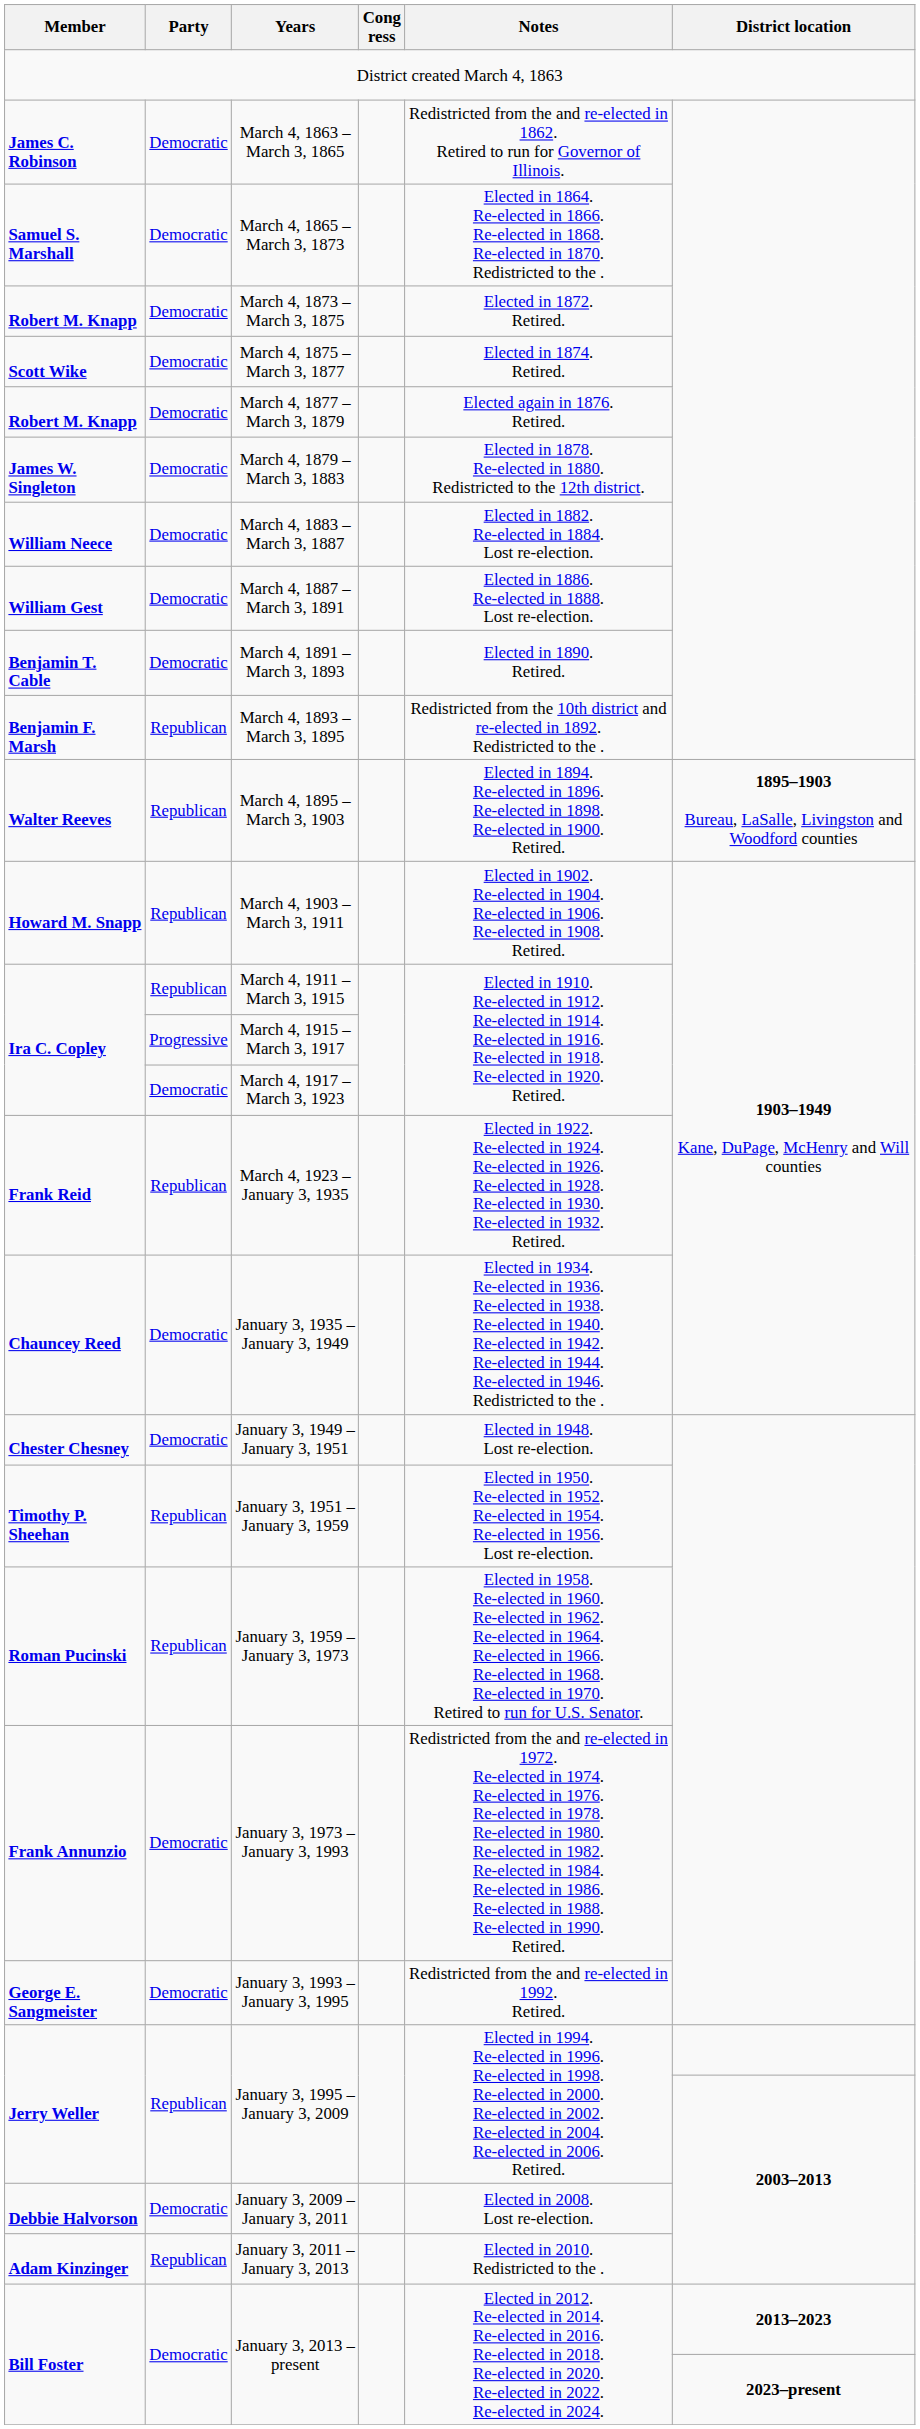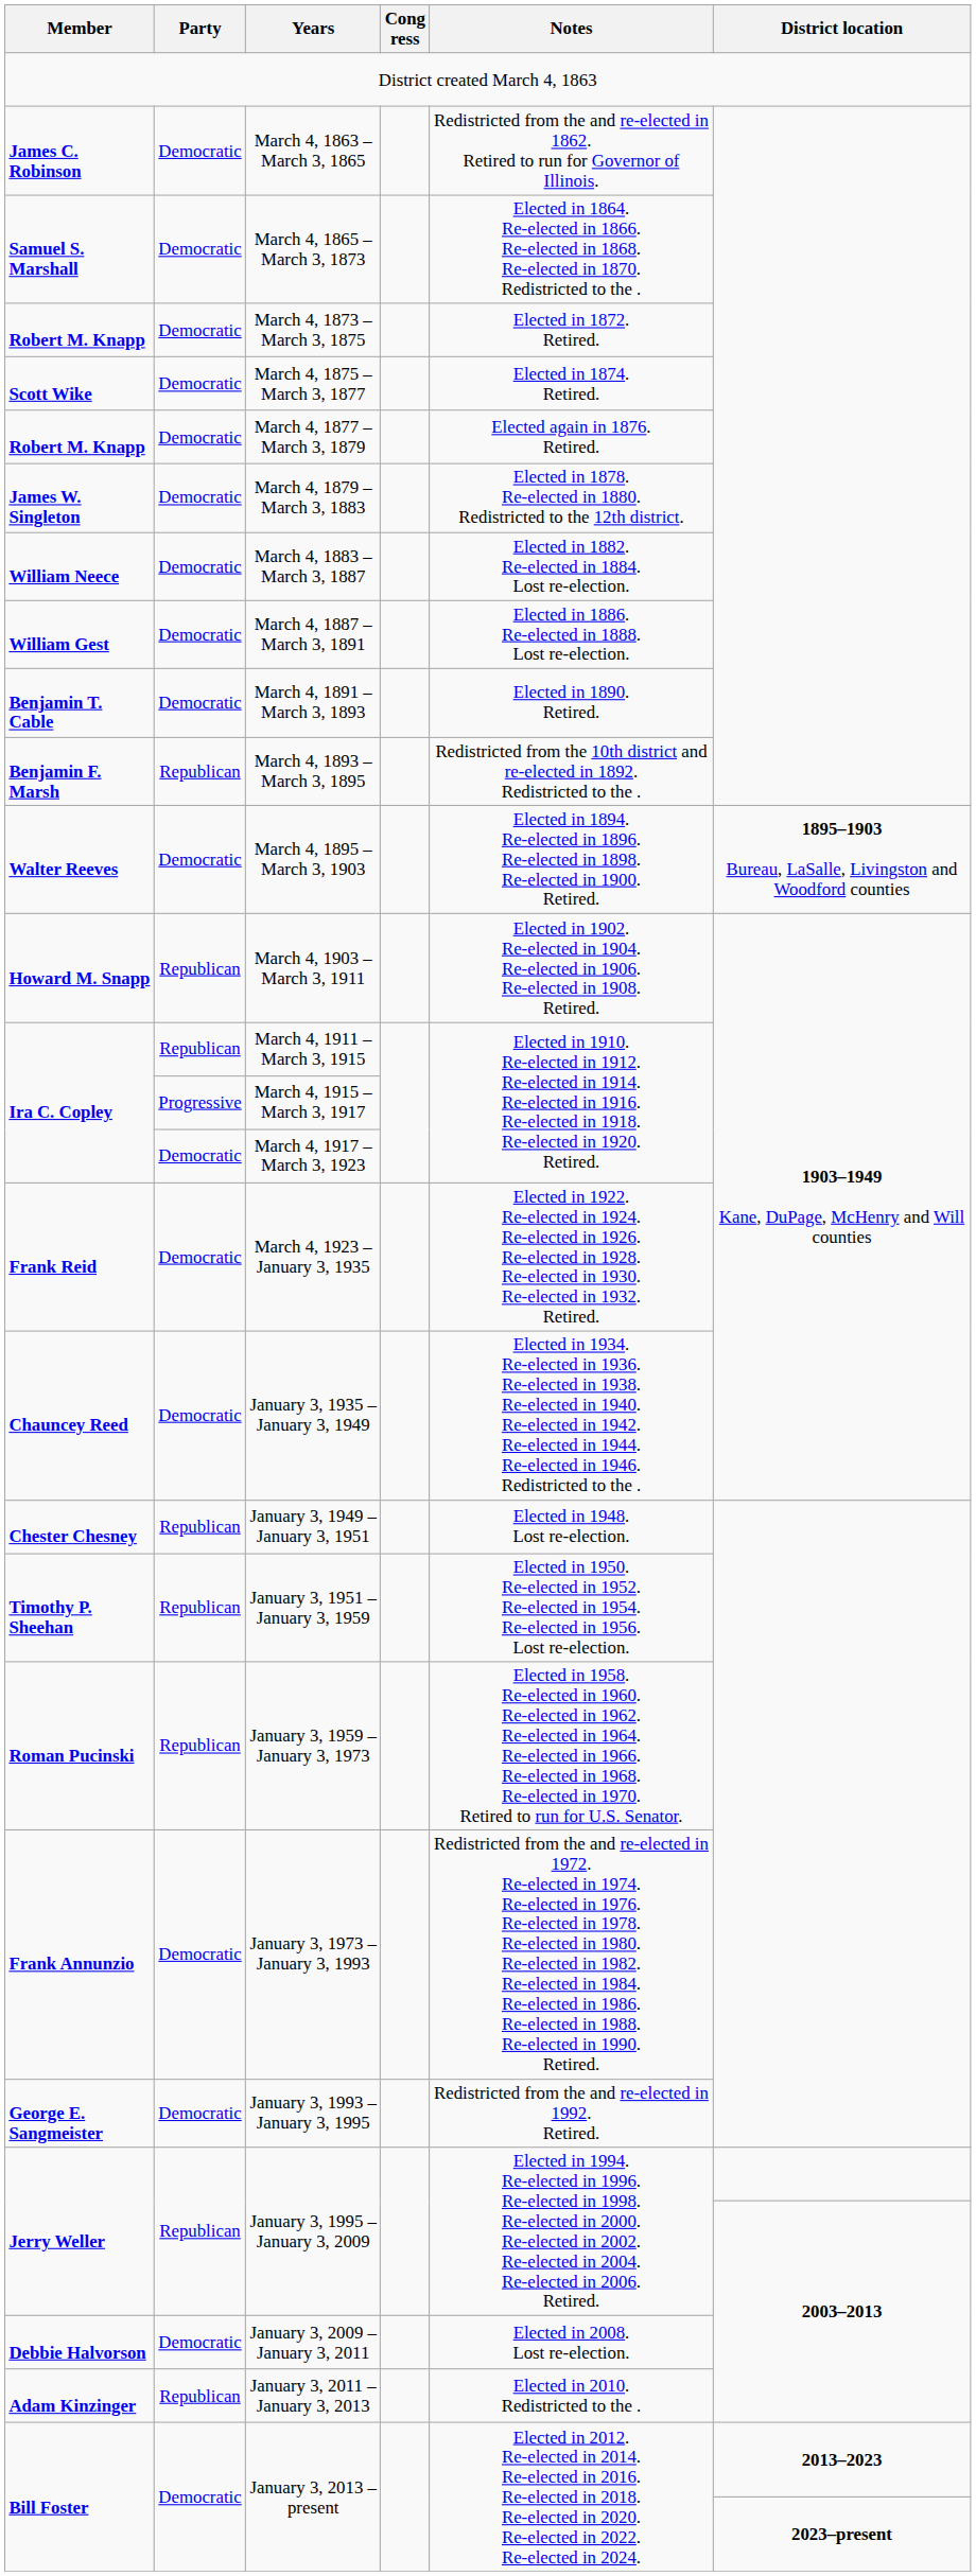 <table class=wikitable style="text-align:center">
 <tr>
 <th>Member</th>
 <th>Party</th>
 <th>Years</th>
 <th>Cong<br>ress</th>
 <th>Notes</th>
 <th>District location</th>
 </tr>
 <tr style="height:3em">
 <td colspan=6>District created March 4, 1863</td>
 </tr>
 <tr style="height:3em">
 <td align=left><br><strong><a href='#'>James C. Robinson</a></strong><br></td>
 <td><a href='#'>Democratic</a></td>
 <td nowrap>March 4, 1863 –<br>March 3, 1865</td>
 <td></td>
 <td>Redistricted from the  and <a href='#'>re-elected in 1862</a>.<br>Retired to run for <a href='#'>Governor of Illinois</a>.</td>
 </tr>
 <tr style="height:3em">
 <td align=left><br><strong><a href='#'>Samuel S. Marshall</a></strong><br></td>
 <td><a href='#'>Democratic</a></td>
 <td nowrap>March 4, 1865 –<br>March 3, 1873</td>
 <td></td>
 <td><a href='#'>Elected in 1864</a>.<br><a href='#'>Re-elected in 1866</a>.<br><a href='#'>Re-elected in 1868</a>.<br><a href='#'>Re-elected in 1870</a>.<br>Redistricted to the .</td>
 </tr>
 <tr style="height:3em">
 <td align=left><br><strong><a href='#'>Robert M. Knapp</a></strong><br></td>
 <td><a href='#'>Democratic</a></td>
 <td nowrap>March 4, 1873 –<br>March 3, 1875</td>
 <td></td>
 <td><a href='#'>Elected in 1872</a>.<br>Retired.</td>
 </tr>
 <tr style="height:3em">
 <td align=left><br><strong><a href='#'>Scott Wike</a></strong><br></td>
 <td><a href='#'>Democratic</a></td>
 <td nowrap>March 4, 1875 –<br>March 3, 1877</td>
 <td></td>
 <td><a href='#'>Elected in 1874</a>.<br>Retired.</td>
 </tr>
 <tr style="height:3em">
 <td align=left><br><strong><a href='#'>Robert M. Knapp</a></strong><br></td>
 <td><a href='#'>Democratic</a></td>
 <td nowrap>March 4, 1877 –<br>March 3, 1879</td>
 <td></td>
 <td><a href='#'>Elected again in 1876</a>.<br>Retired.</td>
 </tr>
 <tr style="height:3em">
 <td align=left><br><strong><a href='#'>James W. Singleton</a></strong><br></td>
 <td><a href='#'>Democratic</a></td>
 <td nowrap>March 4, 1879 –<br>March 3, 1883</td>
 <td></td>
 <td><a href='#'>Elected in 1878</a>.<br><a href='#'>Re-elected in 1880</a>.<br>Redistricted to the <a href='#'>12th district</a>.</td>
 </tr>
 <tr style="height:3em">
 <td align=left><br><strong><a href='#'>William Neece</a></strong><br></td>
 <td><a href='#'>Democratic</a></td>
 <td nowrap>March 4, 1883 –<br>March 3, 1887</td>
 <td></td>
 <td><a href='#'>Elected in 1882</a>.<br><a href='#'>Re-elected in 1884</a>.<br>Lost re-election.</td>
 </tr>
 <tr style="height:3em">
 <td align=left><br><strong><a href='#'>William Gest</a></strong><br></td>
 <td><a href='#'>Democratic</a></td>
 <td nowrap>March 4, 1887 –<br>March 3, 1891</td>
 <td></td>
 <td><a href='#'>Elected in 1886</a>.<br><a href='#'>Re-elected in 1888</a>.<br>Lost re-election.</td>
 </tr>
 <tr style="height:3em">
 <td align=left><br><strong><a href='#'>Benjamin T. Cable</a></strong><br></td>
 <td><a href='#'>Democratic</a></td>
 <td nowrap>March 4, 1891 –<br>March 3, 1893</td>
 <td></td>
 <td><a href='#'>Elected in 1890</a>.<br>Retired.</td>
 </tr>
 <tr style="height:3em">
 <td align=left><br><strong><a href='#'>Benjamin F. Marsh</a></strong><br></td>
 <td><a href='#'>Republican</a></td>
 <td nowrap>March 4, 1893 –<br>March 3, 1895</td>
 <td></td>
 <td>Redistricted from the <a href='#'>10th district</a> and <a href='#'>re-elected in 1892</a>.<br>Redistricted to the .</td>
 </tr>
 <tr style="height:3em">
 <td align=left><br><strong><a href='#'>Walter Reeves</a></strong><br></td>
-<td><a href='#'>Republican</a></td>
+<td><a href='#'>Democratic</a></td>
 <td nowrap>March 4, 1895 –<br>March 3, 1903</td>
 <td></td>
 <td><a href='#'>Elected in 1894</a>.<br><a href='#'>Re-elected in 1896</a>.<br><a href='#'>Re-elected in 1898</a>.<br><a href='#'>Re-elected in 1900</a>.<br>Retired.</td>
 <td><strong>1895–1903</strong><br><br><a href='#'>Bureau</a>, <a href='#'>LaSalle</a>, <a href='#'>Livingston</a> and <a href='#'>Woodford</a> counties</td>
 </tr>
 <tr style="height:3em">
 <td align=left><br><strong><a href='#'>Howard M. Snapp</a></strong><br></td>
 <td><a href='#'>Republican</a></td>
 <td nowrap>March 4, 1903 –<br>March 3, 1911</td>
 <td></td>
 <td><a href='#'>Elected in 1902</a>.<br><a href='#'>Re-elected in 1904</a>.<br><a href='#'>Re-elected in 1906</a>.<br><a href='#'>Re-elected in 1908</a>.<br>Retired.</td>
 <td rowspan=6><strong>1903–1949</strong><br><br><a href='#'>Kane</a>, <a href='#'>DuPage</a>, <a href='#'>McHenry</a> and <a href='#'>Will</a> counties</td>
 </tr>
 <tr style="height:3em">
 <td align=left rowspan=3><br><strong><a href='#'>Ira C. Copley</a></strong><br></td>
 <td><a href='#'>Republican</a></td>
 <td nowrap>March 4, 1911 –<br>March 3, 1915</td>
 <td rowspan=3></td>
 <td rowspan=3><a href='#'>Elected in 1910</a>.<br><a href='#'>Re-elected in 1912</a>.<br><a href='#'>Re-elected in 1914</a>.<br><a href='#'>Re-elected in 1916</a>.<br><a href='#'>Re-elected in 1918</a>.<br><a href='#'>Re-elected in 1920</a>.<br>Retired.</td>
 </tr>
 <tr style="height:3em">
 <td><a href='#'>Progressive</a></td>
 <td nowrap>March 4, 1915 –<br>March 3, 1917</td>
 </tr>
 <tr style="height:3em">
 <td><a href='#'>Democratic</a></td>
 <td nowrap>March 4, 1917 –<br>March 3, 1923</td>
 </tr>
 <tr style="height:3em">
 <td align=left><br><strong><a href='#'>Frank Reid</a></strong><br></td>
-<td><a href='#'>Republican</a></td>
+<td><a href='#'>Democratic</a></td>
 <td nowrap>March 4, 1923 –<br>January 3, 1935</td>
 <td></td>
 <td><a href='#'>Elected in 1922</a>.<br><a href='#'>Re-elected in 1924</a>.<br><a href='#'>Re-elected in 1926</a>.<br><a href='#'>Re-elected in 1928</a>.<br><a href='#'>Re-elected in 1930</a>.<br><a href='#'>Re-elected in 1932</a>.<br>Retired.</td>
 </tr>
 <tr style="height:3em">
 <td align=left><br><strong><a href='#'>Chauncey Reed</a></strong><br></td>
 <td><a href='#'>Democratic</a></td>
 <td nowrap>January 3, 1935 –<br>January 3, 1949</td>
 <td></td>
 <td><a href='#'>Elected in 1934</a>.<br><a href='#'>Re-elected in 1936</a>.<br><a href='#'>Re-elected in 1938</a>.<br><a href='#'>Re-elected in 1940</a>.<br><a href='#'>Re-elected in 1942</a>.<br><a href='#'>Re-elected in 1944</a>.<br><a href='#'>Re-elected in 1946</a>.<br>Redistricted to the .</td>
 </tr>
 <tr style="height:3em">
 <td align=left><br><strong><a href='#'>Chester Chesney</a></strong><br></td>
-<td><a href='#'>Democratic</a></td>
+<td><a href='#'>Republican</a></td>
 <td nowrap>January 3, 1949 –<br>January 3, 1951</td>
 <td></td>
 <td><a href='#'>Elected in 1948</a>.<br>Lost re-election.</td>
 </tr>
 <tr style="height:3em">
 <td align=left><br><strong><a href='#'>Timothy P. Sheehan</a></strong><br></td>
 <td><a href='#'>Republican</a></td>
 <td nowrap>January 3, 1951 –<br>January 3, 1959</td>
 <td></td>
 <td><a href='#'>Elected in 1950</a>.<br><a href='#'>Re-elected in 1952</a>.<br><a href='#'>Re-elected in 1954</a>.<br><a href='#'>Re-elected in 1956</a>.<br>Lost re-election.</td>
 </tr>
 <tr style="height:3em">
 <td align=left><br><strong><a href='#'>Roman Pucinski</a></strong><br></td>
 <td><a href='#'>Republican</a></td>
 <td nowrap>January 3, 1959 –<br>January 3, 1973</td>
 <td></td>
 <td><a href='#'>Elected in 1958</a>.<br><a href='#'>Re-elected in 1960</a>.<br><a href='#'>Re-elected in 1962</a>.<br><a href='#'>Re-elected in 1964</a>.<br><a href='#'>Re-elected in 1966</a>.<br><a href='#'>Re-elected in 1968</a>.<br><a href='#'>Re-elected in 1970</a>.<br>Retired to <a href='#'>run for U.S. Senator</a>.</td>
 </tr>
 <tr style="height:3em">
 <td align=left><br><strong><a href='#'>Frank Annunzio</a></strong><br></td>
 <td><a href='#'>Democratic</a></td>
 <td nowrap>January 3, 1973 –<br>January 3, 1993</td>
 <td></td>
 <td>Redistricted from the  and <a href='#'>re-elected in 1972</a>.<br><a href='#'>Re-elected in 1974</a>.<br><a href='#'>Re-elected in 1976</a>.<br><a href='#'>Re-elected in 1978</a>.<br><a href='#'>Re-elected in 1980</a>.<br><a href='#'>Re-elected in 1982</a>.<br><a href='#'>Re-elected in 1984</a>.<br><a href='#'>Re-elected in 1986</a>.<br><a href='#'>Re-elected in 1988</a>.<br><a href='#'>Re-elected in 1990</a>.<br>Retired.</td>
 </tr>
 <tr style="height:3em">
 <td align=left><br><strong><a href='#'>George E. Sangmeister</a></strong><br></td>
 <td><a href='#'>Democratic</a></td>
 <td nowrap>January 3, 1993 –<br>January 3, 1995</td>
 <td></td>
 <td>Redistricted from the  and <a href='#'>re-elected in 1992</a>.<br>Retired.</td>
 </tr>
 <tr style="height:3em">
 <td rowspan=2 align=left><br><strong><a href='#'>Jerry Weller</a></strong><br></td>
 <td rowspan=2 ><a href='#'>Republican</a></td>
 <td rowspan=2 nowrap>January 3, 1995 –<br>January 3, 2009</td>
 <td rowspan=2></td>
 <td rowspan=2><a href='#'>Elected in 1994</a>.<br><a href='#'>Re-elected in 1996</a>.<br><a href='#'>Re-elected in 1998</a>.<br><a href='#'>Re-elected in 2000</a>.<br><a href='#'>Re-elected in 2002</a>.<br><a href='#'>Re-elected in 2004</a>.<br><a href='#'>Re-elected in 2006</a>.<br>Retired.</td>
 <td></td>
 </tr>
 <tr style="height:3em">
 <td rowspan=3><strong>2003–2013</strong><br></td>
 </tr>
 <tr style="height:3em">
 <td align=left><br><strong><a href='#'>Debbie Halvorson</a></strong><br></td>
 <td><a href='#'>Democratic</a></td>
 <td nowrap>January 3, 2009 –<br>January 3, 2011</td>
 <td></td>
 <td><a href='#'>Elected in 2008</a>.<br>Lost re-election.</td>
 </tr>
 <tr style="height:3em">
 <td align=left><br><strong><a href='#'>Adam Kinzinger</a></strong><br></td>
 <td><a href='#'>Republican</a></td>
 <td nowrap>January 3, 2011 –<br>January 3, 2013</td>
 <td></td>
 <td><a href='#'>Elected in 2010</a>.<br>Redistricted to the .</td>
 </tr>
 <tr style="height:3em">
 <td rowspan=2 align=left><br><strong><a href='#'>Bill Foster</a></strong><br></td>
 <td rowspan=2 ><a href='#'>Democratic</a></td>
 <td rowspan=2 nowrap>January 3, 2013 –<br>present</td>
 <td rowspan=2></td>
 <td rowspan=2><a href='#'>Elected in 2012</a>.<br><a href='#'>Re-elected in 2014</a>.<br><a href='#'>Re-elected in 2016</a>.<br><a href='#'>Re-elected in 2018</a>.<br><a href='#'>Re-elected in 2020</a>.<br><a href='#'>Re-elected in 2022</a>.<br><a href='#'>Re-elected in 2024</a>.</td>
 <td><strong>2013–2023</strong><br></td>
 </tr>
 <tr style="height:3em">
 <td><strong>2023–present</strong><br></td>
 </tr>
 </table>
